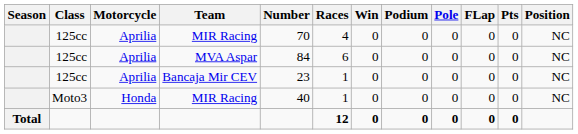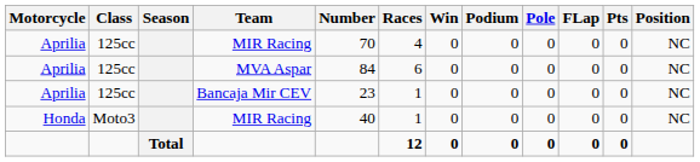 <table class="wikitable" style=text-align:right>
 <tr>
+<th>Motorcycle</th>
+<th>Class</th>
 <th>Season</th>
-<th>Class</th>
-<th>Motorcycle</th>
 <th>Team</th>
 <th>Number</th>
 <th>Races</th>
 <th>Win</th>
 <th>Podium</th>
 <th><a href='#'>Pole</a></th>
 <th>FLap</th>
 <th>Pts</th>
 <th>Position</th>
 </tr>
 <tr>
+<td><a href='#'>Aprilia</a></td>
+<td>125cc</td>
 <th></th>
-<td>125cc</td>
-<td><a href='#'>Aprilia</a></td>
 <td><a href='#'>MIR Racing</a></td>
 <td>70</td>
 <td>4</td>
 <td>0</td>
 <td>0</td>
 <td>0</td>
 <td>0</td>
 <td>0</td>
 <td>NC</td>
 </tr>
 <tr>
+<td><a href='#'>Aprilia</a></td>
+<td>125cc</td>
 <th></th>
-<td>125cc</td>
-<td><a href='#'>Aprilia</a></td>
 <td><a href='#'>MVA Aspar</a></td>
 <td>84</td>
 <td>6</td>
 <td>0</td>
 <td>0</td>
 <td>0</td>
 <td>0</td>
 <td>0</td>
 <td>NC</td>
 </tr>
 <tr>
+<td><a href='#'>Aprilia</a></td>
+<td>125cc</td>
 <th></th>
-<td>125cc</td>
-<td><a href='#'>Aprilia</a></td>
 <td><a href='#'>Bancaja Mir CEV</a></td>
 <td>23</td>
 <td>1</td>
 <td>0</td>
 <td>0</td>
 <td>0</td>
 <td>0</td>
 <td>0</td>
 <td>NC</td>
 </tr>
 <tr>
+<td><a href='#'>Honda</a></td>
+<td>Moto3</td>
 <th></th>
-<td>Moto3</td>
-<td><a href='#'>Honda</a></td>
 <td><a href='#'>MIR Racing</a></td>
 <td>40</td>
 <td>1</td>
 <td>0</td>
 <td>0</td>
 <td>0</td>
 <td>0</td>
 <td>0</td>
 <td>NC</td>
 </tr>
 <tr>
-<th>Total</th>
 <td></td>
 <td></td>
+<th>Total</th>
 <td></td>
 <td></td>
 <td><strong>12</strong></td>
 <td><strong>0</strong></td>
 <td><strong>0</strong></td>
 <td><strong>0</strong></td>
 <td><strong>0</strong></td>
 <td><strong>0</strong></td>
 <td></td>
 </tr>
 </table>
